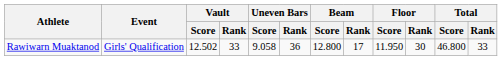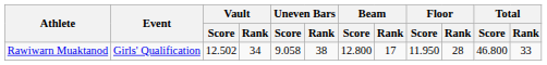 <table class="wikitable" border="1" style="font-size:90%">
 <tr>
 <th rowspan=2>Athlete</th>
 <th rowspan=2>Event</th>
 <th colspan=2>Vault</th>
 <th colspan=2>Uneven Bars</th>
 <th colspan=2>Beam</th>
 <th colspan=2>Floor</th>
 <th colspan=2>Total</th>
 </tr>
 <tr>
 <th>Score</th>
 <th>Rank</th>
 <th>Score</th>
 <th>Rank</th>
 <th>Score</th>
 <th>Rank</th>
 <th>Score</th>
 <th>Rank</th>
 <th>Score</th>
 <th>Rank</th>
 </tr>
 <tr>
 <td rowspan=1><a href='#'>Rawiwarn Muaktanod</a></td>
 <td><a href='#'>Girls' Qualification</a></td>
 <td align=center>12.502</td>
-<td align=center>33</td>
+<td align=center>34</td>
 <td align=center>9.058</td>
-<td align=center>36</td>
+<td align=center>38</td>
 <td align=center>12.800</td>
 <td align=center>17</td>
 <td align=center>11.950</td>
-<td align=center>30</td>
+<td align=center>28</td>
 <td align=center>46.800</td>
 <td align=center>33</td>
 </tr>
 </table>
